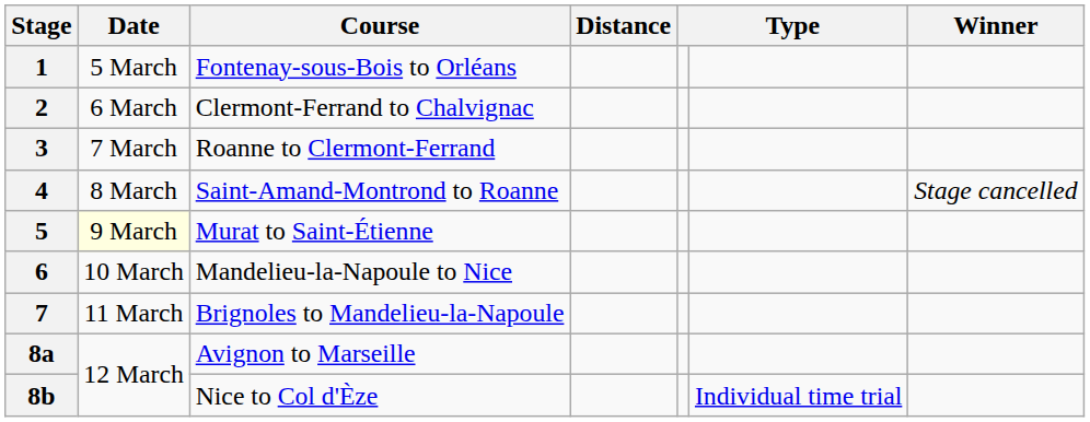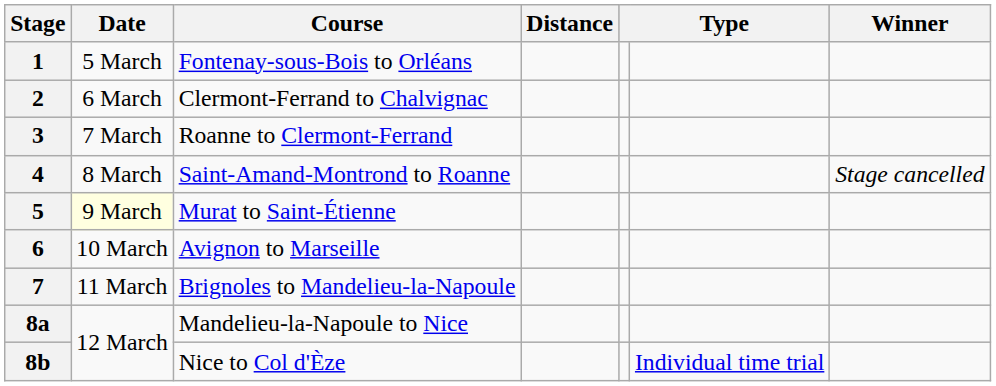 <table class="wikitable">
 <tr>
 <th scope="col">Stage</th>
 <th scope="col">Date</th>
 <th scope="col">Course</th>
 <th scope="col">Distance</th>
 <th scope="col" colspan="2">Type</th>
 <th scope=col>Winner</th>
 </tr>
 <tr>
 <th scope="row" style="text-align:center;">1</th>
 <td style="text-align:center;">5 March</td>
 <td><a href='#'>Fontenay-sous-Bois</a> to <a href='#'>Orléans</a></td>
 <td style="text-align:center;"></td>
 <td></td>
 <td></td>
 <td></td>
 </tr>
 <tr>
 <th scope="row" style="text-align:center;">2</th>
 <td style="text-align:center;">6 March</td>
 <td>Clermont-Ferrand to <a href='#'>Chalvignac</a></td>
 <td style="text-align:center;"></td>
 <td></td>
 <td></td>
 <td></td>
 </tr>
 <tr>
 <th scope="row" style="text-align:center;">3</th>
 <td style="text-align:center;">7 March</td>
 <td>Roanne to <a href='#'>Clermont-Ferrand</a></td>
 <td style="text-align:center;"></td>
 <td></td>
 <td></td>
 <td></td>
 </tr>
 <tr>
 <th scope="row" style="text-align:center;">4</th>
 <td style="text-align:center;">8 March</td>
 <td><a href='#'>Saint-Amand-Montrond</a> to <a href='#'>Roanne</a></td>
 <td style="text-align:center;"><s></s></td>
 <td></td>
 <td></td>
 <td><em>Stage cancelled</em></td>
 </tr>
 <tr>
 <th scope="row" style="text-align:center;">5</th>
 <td style="background: lightyellow; text-align:center;">9 March</td>
 <td><a href='#'>Murat</a> to <a href='#'>Saint-Étienne</a></td>
 <td style="text-align:center;"></td>
 <td></td>
 <td></td>
 <td></td>
 </tr>
 <tr>
 <th scope="row" style="text-align:center;">6</th>
 <td style="text-align:center;">10 March</td>
-<td>Mandelieu-la-Napoule to <a href='#'>Nice</a></td>
+<td><a href='#'>Avignon</a> to <a href='#'>Marseille</a></td>
 <td style="text-align:center;"></td>
 <td></td>
 <td></td>
 <td></td>
 </tr>
 <tr>
 <th scope="row" style="text-align:center;">7</th>
 <td style="text-align:center;">11 March</td>
 <td><a href='#'>Brignoles</a> to <a href='#'>Mandelieu-la-Napoule</a></td>
 <td style="text-align:center;"></td>
 <td></td>
 <td></td>
 <td></td>
 </tr>
 <tr>
 <th scope="row" style="text-align:center;">8a</th>
 <td style="text-align:center;" rowspan=2>12 March</td>
-<td><a href='#'>Avignon</a> to <a href='#'>Marseille</a></td>
+<td>Mandelieu-la-Napoule to <a href='#'>Nice</a></td>
 <td style="text-align:center;"></td>
 <td></td>
 <td></td>
 <td></td>
 </tr>
 <tr>
 <th scope="row" style="text-align:center;">8b</th>
 <td>Nice to <a href='#'>Col d'Èze</a></td>
 <td style="text-align:center;"></td>
 <td></td>
 <td><a href='#'>Individual time trial</a></td>
 <td></td>
 </tr>
 </table>
